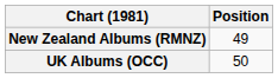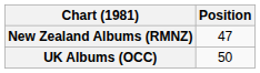 <table class="wikitable sortable plainrowheaders" style="text-align:center">
 <tr>
 <th scope="col">Chart (1981)</th>
 <th scope="col">Position</th>
 </tr>
 <tr>
 <th scope="row">New Zealand Albums (RMNZ)</th>
-<td>49</td>
+<td>47</td>
 </tr>
 <tr>
 <th scope="row">UK Albums (OCC)</th>
 <td>50</td>
 </tr>
 </table>
